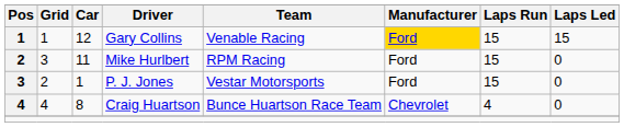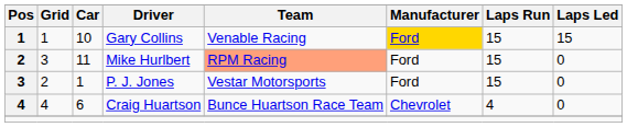 <table class="sortable wikitable" border="1">
 <tr>
 </tr>
 <tr>
 <th scope="col">Pos</th>
 <th scope="col">Grid</th>
 <th scope="col">Car</th>
 <th scope="col">Driver</th>
 <th scope="col">Team</th>
 <th scope="col">Manufacturer</th>
 <th scope="col">Laps Run</th>
 <th scope="col">Laps Led</th>
 </tr>
 <tr>
 <th scope="row">1</th>
 <td>1</td>
-<td>12</td>
+<td>10</td>
 <td><a href='#'>Gary Collins</a></td>
 <td><a href='#'>Venable Racing</a></td>
 <td style="background: gold;"><a href='#'>Ford</a></td>
 <td>15</td>
 <td>15</td>
 </tr>
 <tr>
 <th scope="row">2</th>
 <td>3</td>
 <td>11</td>
 <td><a href='#'>Mike Hurlbert</a></td>
-<td><a href='#'>RPM Racing</a></td>
+<td style="background: lightsalmon;"><a href='#'>RPM Racing</a></td>
 <td>Ford</td>
 <td>15</td>
 <td>0</td>
 </tr>
 <tr>
 <th scope="row">3</th>
 <td>2</td>
 <td>1</td>
 <td><a href='#'>P. J. Jones</a></td>
 <td><a href='#'>Vestar Motorsports</a></td>
 <td>Ford</td>
 <td>15</td>
 <td>0</td>
 </tr>
 <tr>
 <th scope="row">4</th>
 <td>4</td>
-<td>8</td>
+<td>6</td>
 <td><a href='#'>Craig Huartson</a></td>
 <td><a href='#'>Bunce Huartson Race Team</a></td>
 <td><a href='#'>Chevrolet</a></td>
 <td>4</td>
 <td>0</td>
 </tr>
 <tr>
 </tr>
 <tr class="sortbottom">
 <td colspan="9"></td>
 </tr>
 </table>
